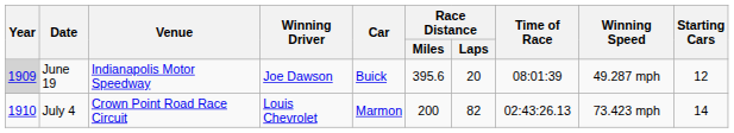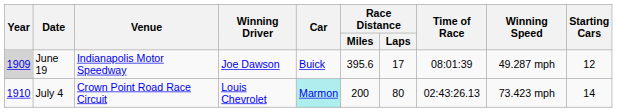 <table class="wikitable" style="font-size: 95%;">
 <tr>
 <th rowspan="2">Year</th>
 <th rowspan="2">Date</th>
 <th rowspan="2">Venue</th>
 <th rowspan="2">Winning Driver</th>
 <th rowspan="2">Car</th>
 <th colspan="2">Race Distance</th>
 <th rowspan="2">Time of Race</th>
 <th rowspan="2">Winning Speed</th>
 <th rowspan="2">Starting<br>Cars</th>
 </tr>
 <tr>
 <th>Miles</th>
 <th>Laps</th>
 </tr>
 <tr>
 <td style="background: lightgrey;"><a href='#'>1909</a></td>
 <td>June 19</td>
 <td><a href='#'>Indianapolis Motor Speedway</a></td>
 <td> <a href='#'>Joe Dawson</a></td>
 <td><a href='#'>Buick</a></td>
 <td align="center">395.6</td>
-<td align="center">20</td>
+<td align="center">17</td>
 <td align="center">08:01:39</td>
 <td align="center">49.287 mph</td>
 <td align="center">12</td>
 </tr>
 <tr>
 <td><a href='#'>1910</a></td>
 <td>July 4</td>
 <td><a href='#'>Crown Point Road Race Circuit</a></td>
 <td> <a href='#'>Louis Chevrolet</a></td>
-<td><a href='#'>Marmon</a></td>
+<td style="background: paleturquoise;"><a href='#'>Marmon</a></td>
 <td align="center">200</td>
-<td align="center">82</td>
+<td align="center">80</td>
 <td align="center">02:43:26.13</td>
 <td align="center">73.423 mph</td>
 <td align="center">14</td>
 </tr>
 </table>
